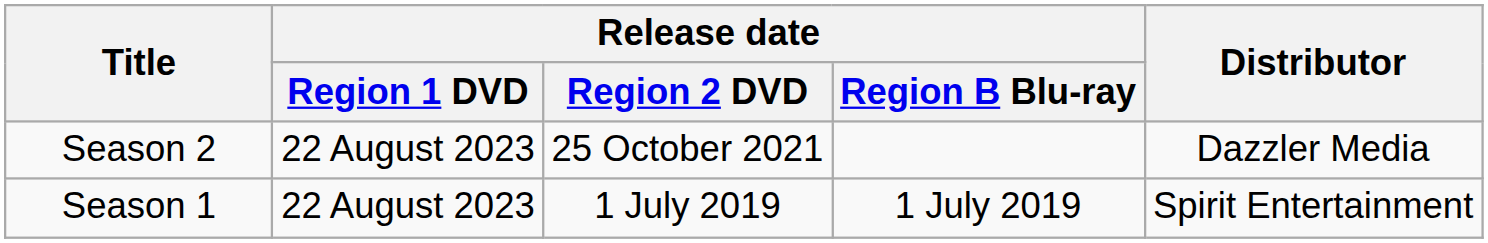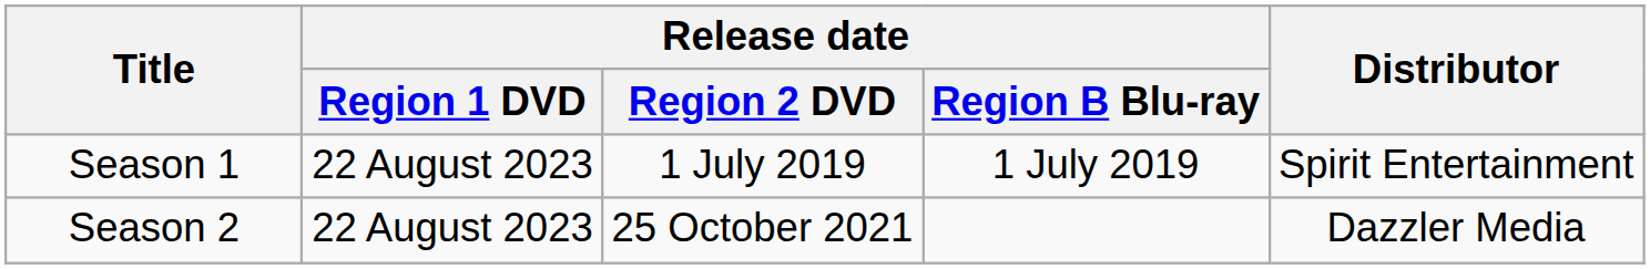 <table class="wikitable" style="text-align:center">
 <tr>
 <th width=110 rowspan=2>Title</th>
 <th colspan=3>Release date</th>
 <th rowspan=2>Distributor</th>
 </tr>
 <tr>
 <th><a href='#'>Region 1</a> DVD</th>
 <th><a href='#'>Region 2</a> DVD</th>
 <th><a href='#'>Region B</a> Blu-ray</th>
 </tr>
 <tr>
+<td>Season 1</td>
+<td>22 August 2023</td>
+<td>1 July 2019</td>
+<td>1 July 2019</td>
+<td>Spirit Entertainment</td>
+</tr>
+<tr>
 <td>Season 2</td>
 <td>22 August 2023</td>
 <td>25 October 2021</td>
 <td></td>
 <td>Dazzler Media</td>
 </tr>
-<tr>
-<td>Season 1</td>
-<td>22 August 2023</td>
-<td>1 July 2019</td>
-<td>1 July 2019</td>
-<td>Spirit Entertainment</td>
-</tr>
 </table>
